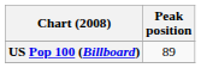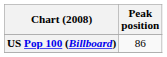 <table class="wikitable sortable plainrowheaders" style="text-align:center;">
 <tr>
 <th scope="col">Chart (2008)</th>
 <th scope="col">Peak<br>position</th>
 </tr>
 <tr>
 </tr>
 <tr>
 </tr>
 <tr>
 </tr>
 <tr>
 <th scope="row">US <a href='#'>Pop 100</a> (<a href='#'><em>Billboard</em></a>)</th>
-<td>89</td>
+<td>86</td>
 </tr>
 <tr>
 </tr>
 <tr>
 </tr>
 </table>
